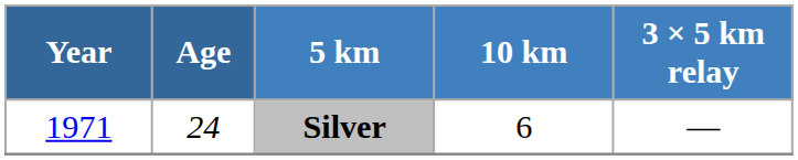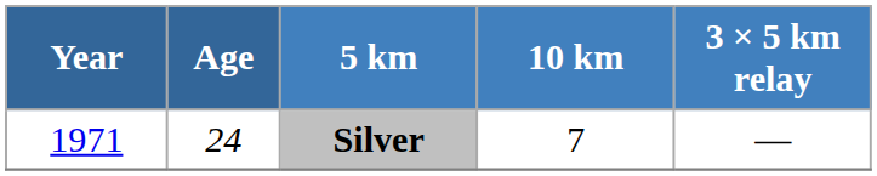 <table class="wikitable" style="font-size:95%; text-align:center; border:grey solid 1px; border-collapse:collapse; background:#ffffff;">
 <tr>
 <th style="background-color:#369; color:white; width:60px;"> Year </th>
 <th style="background-color:#369; color:white; width:40px;"> Age </th>
 <th style="background-color:#4180be; color:white; width:75px;"> 5 km </th>
 <th style="background-color:#4180be; color:white; width:75px;"> 10 km </th>
 <th style="background-color:#4180be; color:white; width:75px;"> 3 × 5 km <br> relay </th>
 </tr>
 <tr>
 <td><a href='#'>1971</a></td>
 <td><em>24</em></td>
 <td style="background:silver;"><strong>Silver</strong></td>
-<td>6</td>
+<td>7</td>
 <td>—</td>
 </tr>
 <tr>
 </tr>
 </table>
